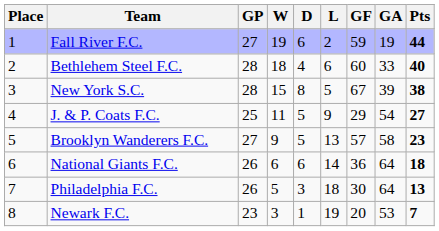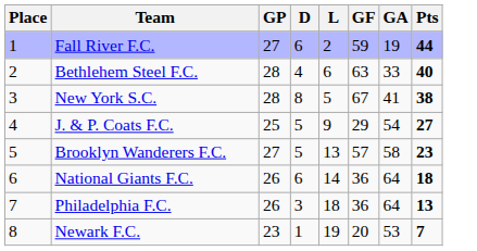 <table class="wikitable">
 <tr>
 <th>Place</th>
 <th width="190">Team</th>
 <th width="20">GP</th>
-<th width="20">W</th>
 <th width="20">D</th>
 <th width="20">L</th>
 <th width="20">GF</th>
 <th width="20">GA</th>
 <th>Pts</th>
 </tr>
 <tr bgcolor=#b3b7ff>
 <td>1</td>
 <td><a href='#'>Fall River F.C.</a></td>
 <td>27</td>
-<td>19</td>
 <td>6</td>
 <td>2</td>
 <td>59</td>
 <td>19</td>
 <td><strong>44</strong></td>
 </tr>
 <tr>
 <td>2</td>
 <td><a href='#'>Bethlehem Steel F.C.</a></td>
 <td>28</td>
-<td>18</td>
 <td>4</td>
 <td>6</td>
-<td>60</td>
+<td>63</td>
 <td>33</td>
 <td><strong>40</strong></td>
 </tr>
 <tr>
 <td>3</td>
 <td><a href='#'>New York S.C.</a></td>
 <td>28</td>
-<td>15</td>
 <td>8</td>
 <td>5</td>
 <td>67</td>
-<td>39</td>
+<td>41</td>
 <td><strong>38</strong></td>
 </tr>
 <tr>
 <td>4</td>
 <td><a href='#'>J. & P. Coats F.C.</a></td>
 <td>25</td>
-<td>11</td>
 <td>5</td>
 <td>9</td>
 <td>29</td>
 <td>54</td>
 <td><strong>27</strong></td>
 </tr>
 <tr>
 <td>5</td>
 <td><a href='#'>Brooklyn Wanderers F.C.</a></td>
 <td>27</td>
-<td>9</td>
 <td>5</td>
 <td>13</td>
 <td>57</td>
 <td>58</td>
 <td><strong>23</strong></td>
 </tr>
 <tr>
 <td>6</td>
 <td><a href='#'>National Giants F.C.</a></td>
 <td>26</td>
 <td>6</td>
-<td>6</td>
 <td>14</td>
 <td>36</td>
 <td>64</td>
 <td><strong>18</strong></td>
 </tr>
 <tr>
 <td>7</td>
 <td><a href='#'>Philadelphia F.C.</a></td>
 <td>26</td>
-<td>5</td>
 <td>3</td>
 <td>18</td>
-<td>30</td>
+<td>36</td>
 <td>64</td>
 <td><strong>13</strong></td>
 </tr>
 <tr>
 <td>8</td>
 <td><a href='#'>Newark F.C.</a></td>
 <td>23</td>
-<td>3</td>
 <td>1</td>
 <td>19</td>
 <td>20</td>
 <td>53</td>
 <td><strong>7</strong></td>
 </tr>
 </table>
